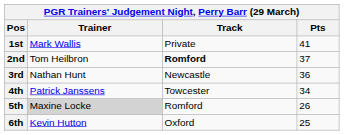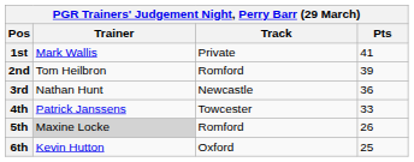 <table class="wikitable">
 <tr>
 <th colspan="4"><a href='#'>PGR Trainers' Judgement Night</a>, <a href='#'>Perry Barr</a> (29 March)</th>
 </tr>
 <tr>
 <th width=30>Pos</th>
 <th width=210>Trainer</th>
 <th width=210>Track</th>
 <th width=60>Pts</th>
 </tr>
 <tr>
 <th>1st</th>
 <td><a href='#'>Mark Wallis</a></td>
 <td>Private</td>
 <td>41</td>
 </tr>
 <tr>
 <th>2nd</th>
 <td>Tom Heilbron</td>
-<td><strong>Romford</strong></td>
-<td>37</td>
+<td>Romford</td>
+<td>39</td>
 </tr>
 <tr>
 <th>3rd</th>
 <td>Nathan Hunt</td>
 <td>Newcastle</td>
 <td>36</td>
 </tr>
 <tr>
 <th>4th</th>
 <td><a href='#'>Patrick Janssens</a></td>
 <td>Towcester</td>
-<td>34</td>
+<td>33</td>
 </tr>
 <tr>
 <th>5th</th>
 <td style="background: lightgrey;">Maxine Locke</td>
 <td>Romford</td>
 <td>26</td>
 </tr>
 <tr>
 <th>6th</th>
 <td><a href='#'>Kevin Hutton</a></td>
 <td>Oxford</td>
 <td>25</td>
 </tr>
 </table>
